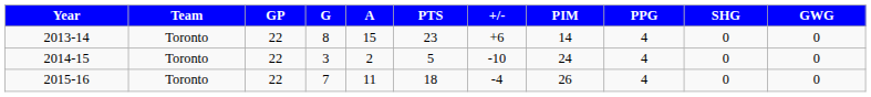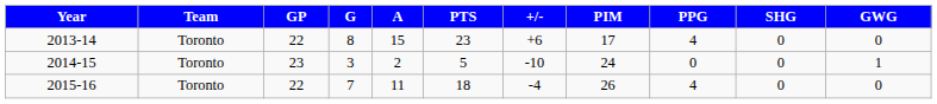 <table class="wikitable" width="80%">
 <tr align="center"  style=" background:blue;color:#FFFFFF;">
 <td><strong>Year</strong></td>
 <td><strong>Team</strong></td>
 <td><strong>GP</strong></td>
 <td><strong>G</strong></td>
 <td><strong>A</strong></td>
 <td><strong>PTS</strong></td>
 <td><strong>+/-</strong></td>
 <td><strong>PIM</strong></td>
 <td><strong>PPG</strong></td>
 <td><strong>SHG</strong></td>
 <td><strong>GWG</strong></td>
 </tr>
 <tr align="center" bgcolor="">
 <td>2013-14</td>
 <td>Toronto</td>
 <td>22</td>
 <td>8</td>
 <td>15</td>
 <td>23</td>
 <td>+6</td>
-<td>14</td>
+<td>17</td>
 <td>4</td>
 <td>0</td>
 <td>0</td>
 </tr>
 <tr align="center" bgcolor="">
 <td>2014-15</td>
 <td>Toronto</td>
-<td>22</td>
+<td>23</td>
 <td>3</td>
 <td>2</td>
 <td>5</td>
 <td>-10</td>
 <td>24</td>
-<td>4</td>
 <td>0</td>
 <td>0</td>
+<td>1</td>
 </tr>
 <tr align="center" bgcolor="">
 <td>2015-16</td>
 <td>Toronto</td>
 <td>22</td>
 <td>7</td>
 <td>11</td>
 <td>18</td>
 <td>-4</td>
 <td>26</td>
 <td>4</td>
 <td>0</td>
 <td>0</td>
 </tr>
 </table>
